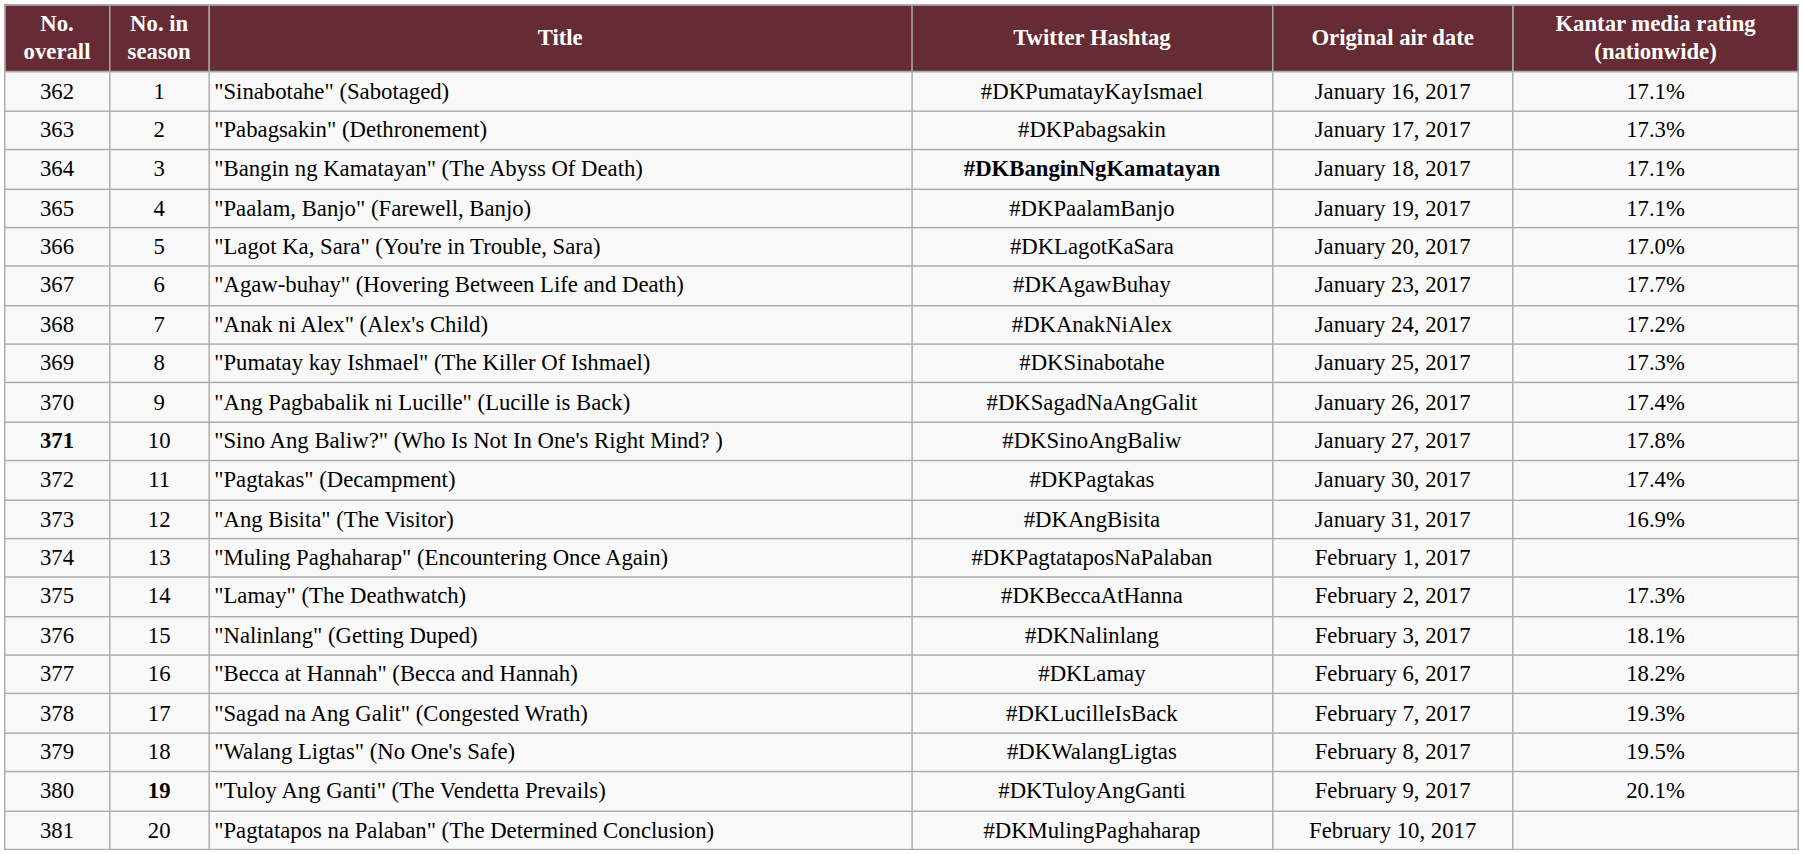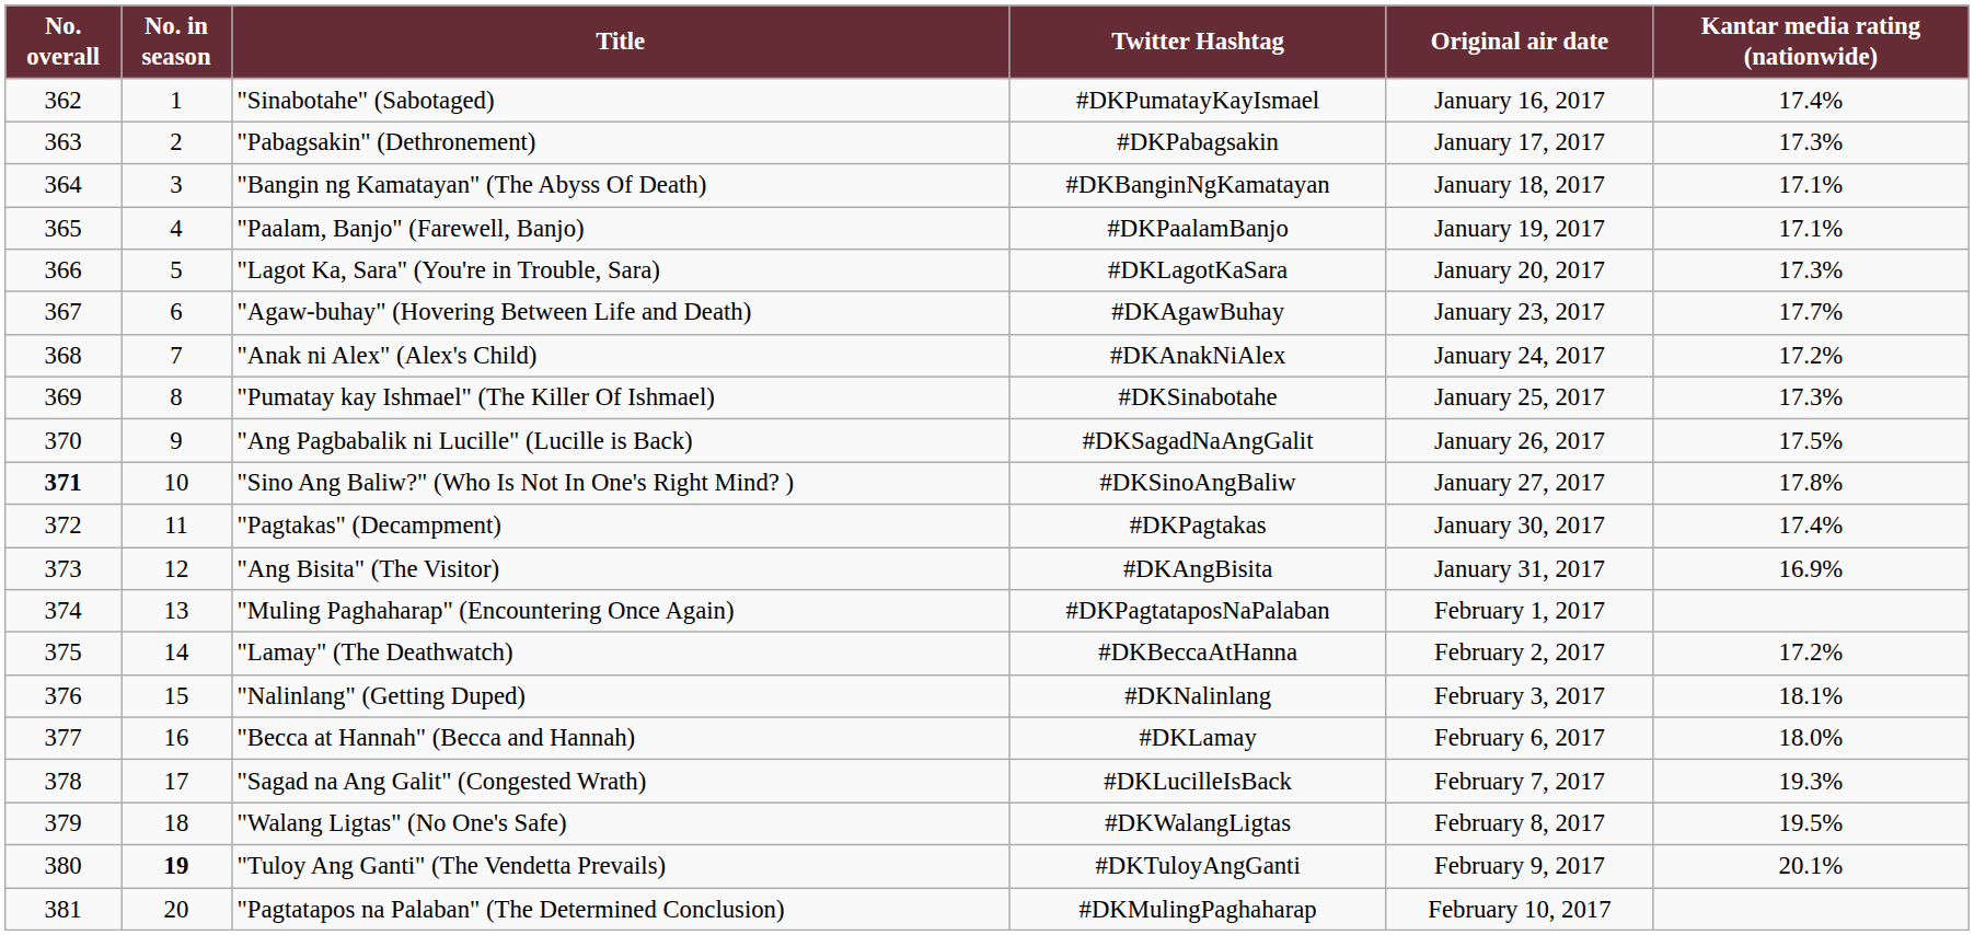 <table class="wikitable" style="text-align: center; font-size: 100%; line-height:20px;" width="100%">
 <tr>
 <th style="background:#662C35; color:#ffffff">No. <br> overall</th>
 <th style="background:#662C35; color:#ffffff">No. in <br> season</th>
 <th style="background:#662C35; color:#ffffff">Title</th>
 <th style="background:#662C35; color:#ffffff">Twitter Hashtag</th>
 <th style="background:#662C35; color:#ffffff">Original air date</th>
 <th style="background:#662C35; color:#ffffff">Kantar media rating <br> (nationwide)</th>
 </tr>
 <tr>
 <td>362</td>
 <td>1</td>
 <td align="left">"Sinabotahe" (Sabotaged)</td>
 <td>#DKPumatayKayIsmael</td>
 <td>January 16, 2017</td>
-<td>17.1%</td>
+<td>17.4%</td>
 </tr>
 <tr>
 <td>363</td>
 <td>2</td>
 <td align="left">"Pabagsakin" (Dethronement)</td>
 <td>#DKPabagsakin</td>
 <td>January 17, 2017</td>
 <td>17.3%</td>
 </tr>
 <tr>
 <td>364</td>
 <td>3</td>
 <td align="left">"Bangin ng Kamatayan" (The Abyss Of Death)</td>
-<td><strong>#DKBanginNgKamatayan</strong></td>
+<td>#DKBanginNgKamatayan</td>
 <td>January 18, 2017</td>
 <td>17.1%</td>
 </tr>
 <tr>
 <td>365</td>
 <td>4</td>
 <td align="left">"Paalam, Banjo" (Farewell, Banjo)</td>
 <td>#DKPaalamBanjo</td>
 <td>January 19, 2017</td>
 <td>17.1%</td>
 </tr>
 <tr>
 <td>366</td>
 <td>5</td>
 <td align="left">"Lagot Ka, Sara" (You're in Trouble, Sara)</td>
 <td>#DKLagotKaSara</td>
 <td>January 20, 2017</td>
-<td>17.0%</td>
+<td>17.3%</td>
 </tr>
 <tr>
 <td>367</td>
 <td>6</td>
 <td align="left">"Agaw-buhay" (Hovering Between Life and Death)</td>
 <td>#DKAgawBuhay</td>
 <td>January 23, 2017</td>
 <td>17.7%</td>
 </tr>
 <tr>
 <td>368</td>
 <td>7</td>
 <td align="left">"Anak ni Alex" (Alex's Child)</td>
 <td>#DKAnakNiAlex</td>
 <td>January 24, 2017</td>
 <td>17.2%</td>
 </tr>
 <tr>
 <td>369</td>
 <td>8</td>
 <td align="left">"Pumatay kay Ishmael" (The Killer Of Ishmael)</td>
 <td>#DKSinabotahe</td>
 <td>January 25, 2017</td>
 <td>17.3%</td>
 </tr>
 <tr>
 <td>370</td>
 <td>9</td>
 <td align="left">"Ang Pagbabalik ni Lucille" (Lucille is Back)</td>
 <td>#DKSagadNaAngGalit</td>
 <td>January 26, 2017</td>
-<td>17.4%</td>
+<td>17.5%</td>
 </tr>
 <tr>
 <td><strong>371</strong></td>
 <td>10</td>
 <td align="left">"Sino Ang Baliw?" (Who Is Not In One's Right Mind? )</td>
 <td>#DKSinoAngBaliw</td>
 <td>January 27, 2017</td>
 <td>17.8%</td>
 </tr>
 <tr>
 <td>372</td>
 <td>11</td>
 <td align="left">"Pagtakas" (Decampment)</td>
 <td>#DKPagtakas</td>
 <td>January 30, 2017</td>
 <td>17.4%</td>
 </tr>
 <tr>
 <td>373</td>
 <td>12</td>
 <td align="left">"Ang Bisita" (The Visitor)</td>
 <td>#DKAngBisita</td>
 <td>January 31, 2017</td>
 <td>16.9%</td>
 </tr>
 <tr>
 <td>374</td>
 <td>13</td>
 <td align="left">"Muling Paghaharap" (Encountering Once Again)</td>
 <td>#DKPagtataposNaPalaban</td>
 <td>February 1, 2017</td>
 <td></td>
 </tr>
 <tr>
 <td>375</td>
 <td>14</td>
 <td align="left">"Lamay" (The Deathwatch)</td>
 <td>#DKBeccaAtHanna</td>
 <td>February 2, 2017</td>
-<td>17.3%</td>
+<td>17.2%</td>
 </tr>
 <tr>
 <td>376</td>
 <td>15</td>
 <td align="left">"Nalinlang" (Getting Duped)</td>
 <td>#DKNalinlang</td>
 <td>February 3, 2017</td>
 <td>18.1%</td>
 </tr>
 <tr>
 <td>377</td>
 <td>16</td>
 <td align="left">"Becca at Hannah" (Becca and Hannah)</td>
 <td>#DKLamay</td>
 <td>February 6, 2017</td>
-<td>18.2%</td>
+<td>18.0%</td>
 </tr>
 <tr>
 <td>378</td>
 <td>17</td>
 <td align="left">"Sagad na Ang Galit" (Congested Wrath)</td>
 <td>#DKLucilleIsBack</td>
 <td>February 7, 2017</td>
 <td>19.3%</td>
 </tr>
 <tr>
 <td>379</td>
 <td>18</td>
 <td align="left">"Walang Ligtas" (No One's Safe)</td>
 <td>#DKWalangLigtas</td>
 <td>February 8, 2017</td>
 <td>19.5%</td>
 </tr>
 <tr>
 <td>380</td>
 <td><strong>19</strong></td>
 <td align="left">"Tuloy Ang Ganti" (The Vendetta Prevails)</td>
 <td>#DKTuloyAngGanti</td>
 <td>February 9, 2017</td>
 <td>20.1%</td>
 </tr>
 <tr>
 <td>381</td>
 <td>20</td>
 <td align="left">"Pagtatapos na Palaban" (The Determined Conclusion)</td>
 <td>#DKMulingPaghaharap</td>
 <td>February 10, 2017</td>
 <td></td>
 </tr>
 <tr>
 </tr>
 </table>
